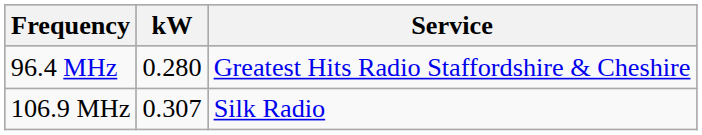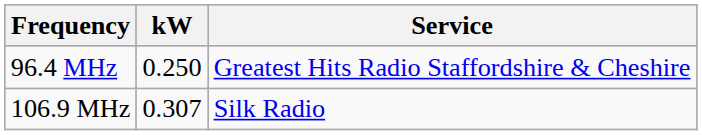 <table class="wikitable sortable">
 <tr>
 <th>Frequency</th>
 <th>kW </th>
 <th>Service</th>
 </tr>
 <tr>
 <td>96.4 <a href='#'>MHz</a></td>
-<td>0.280</td>
+<td>0.250</td>
 <td><a href='#'>Greatest Hits Radio Staffordshire & Cheshire</a></td>
 </tr>
 <tr>
 <td>106.9 MHz</td>
 <td>0.307</td>
 <td><a href='#'>Silk Radio</a></td>
 </tr>
 </table>
